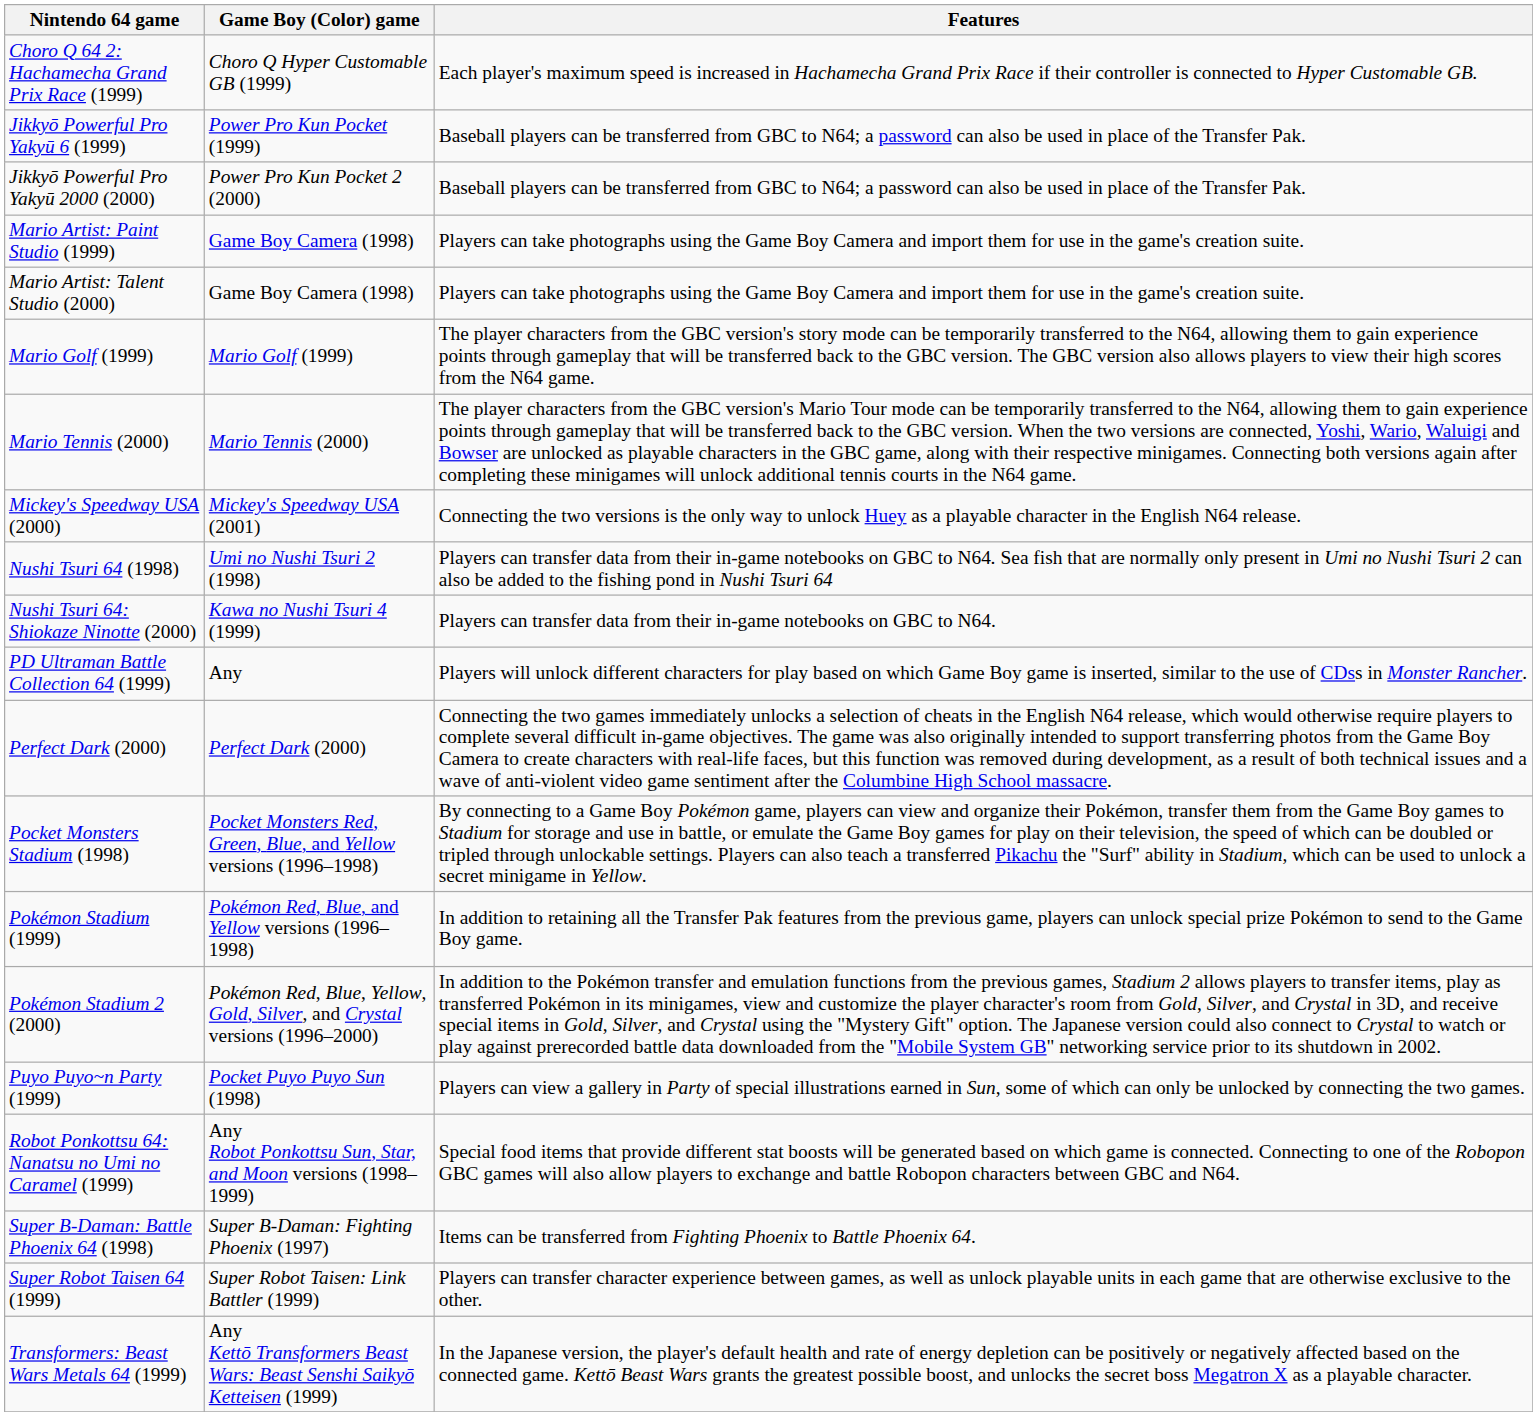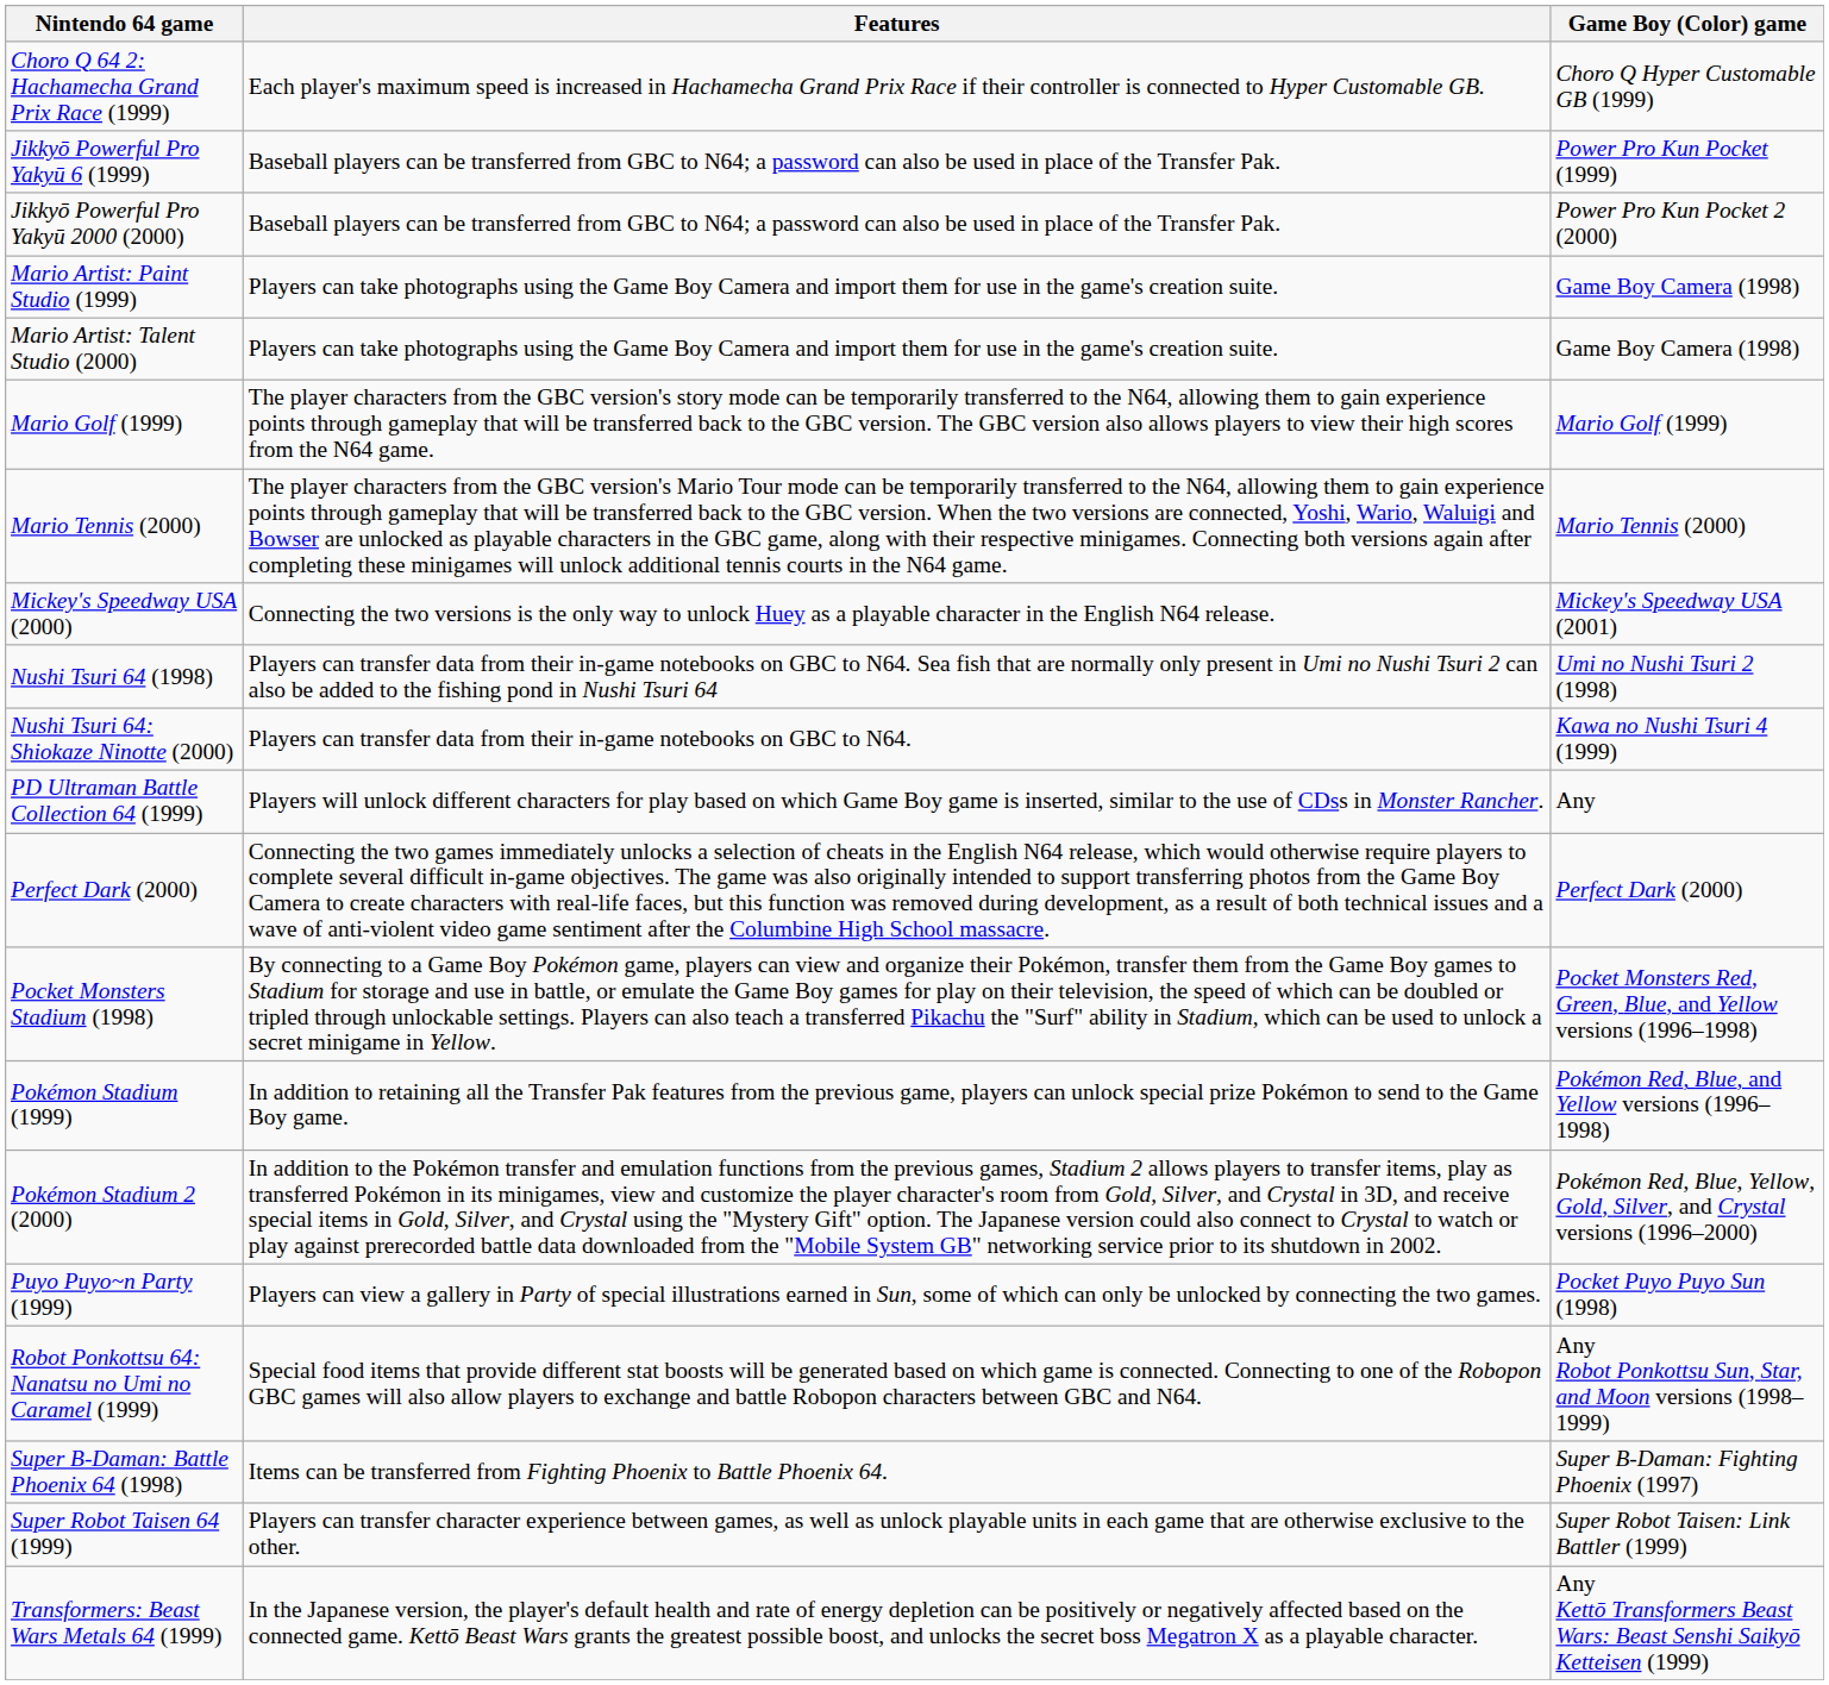 <table class="wikitable" style="margin:auto;">
 <tr>
 <th>Nintendo 64 game</th>
+<th>Features</th>
 <th>Game Boy (Color) game</th>
-<th>Features</th>
 </tr>
 <tr>
 <td><em><a href='#'>Choro Q 64 2: Hachamecha Grand Prix Race</a></em> (1999)</td>
+<td>Each player's maximum speed is increased in <em>Hachamecha Grand Prix Race</em> if their controller is connected to <em>Hyper Customable GB.</em></td>
 <td><em>Choro Q Hyper Customable GB</em> (1999)</td>
-<td>Each player's maximum speed is increased in <em>Hachamecha Grand Prix Race</em> if their controller is connected to <em>Hyper Customable GB.</em></td>
 </tr>
 <tr>
 <td><em><a href='#'>Jikkyō Powerful Pro Yakyū 6</a></em> (1999)</td>
+<td>Baseball players can be transferred from GBC to N64; a <a href='#'>password</a> can also be used in place of the Transfer Pak.</td>
 <td><em><a href='#'>Power Pro Kun Pocket</a></em> (1999)</td>
-<td>Baseball players can be transferred from GBC to N64; a <a href='#'>password</a> can also be used in place of the Transfer Pak.</td>
 </tr>
 <tr>
 <td><em>Jikkyō Powerful Pro Yakyū 2000</em> (2000)</td>
+<td>Baseball players can be transferred from GBC to N64; a password can also be used in place of the Transfer Pak.</td>
 <td><em>Power Pro Kun Pocket 2</em> (2000)</td>
-<td>Baseball players can be transferred from GBC to N64; a password can also be used in place of the Transfer Pak.</td>
 </tr>
 <tr>
 <td><em><a href='#'>Mario Artist: Paint Studio</a></em> (1999)</td>
+<td>Players can take photographs using the Game Boy Camera and import them for use in the game's creation suite.</td>
 <td><a href='#'>Game Boy Camera</a> (1998)</td>
-<td>Players can take photographs using the Game Boy Camera and import them for use in the game's creation suite.</td>
 </tr>
 <tr>
 <td><em>Mario Artist: Talent Studio</em> (2000)</td>
+<td>Players can take photographs using the Game Boy Camera and import them for use in the game's creation suite.</td>
 <td>Game Boy Camera (1998)</td>
-<td>Players can take photographs using the Game Boy Camera and import them for use in the game's creation suite.</td>
 </tr>
 <tr>
 <td><em><a href='#'>Mario Golf</a></em> (1999)</td>
+<td>The player characters from the GBC version's story mode can be temporarily transferred to the N64, allowing them to gain experience points through gameplay that will be transferred back to the GBC version. The GBC version also allows players to view their high scores from the N64 game.</td>
 <td><em><a href='#'>Mario Golf</a></em> (1999)</td>
-<td>The player characters from the GBC version's story mode can be temporarily transferred to the N64, allowing them to gain experience points through gameplay that will be transferred back to the GBC version. The GBC version also allows players to view their high scores from the N64 game.</td>
 </tr>
 <tr>
 <td><em><a href='#'>Mario Tennis</a></em> (2000)</td>
+<td>The player characters  from the GBC version's Mario Tour mode can be temporarily transferred to the N64, allowing them to gain experience points through gameplay that will be transferred back to the GBC version. When the two versions are connected, <a href='#'>Yoshi</a>, <a href='#'>Wario</a>, <a href='#'>Waluigi</a> and <a href='#'>Bowser</a> are unlocked as playable characters in the GBC game, along with their respective minigames. Connecting both versions again after completing these minigames will unlock additional tennis courts in the N64 game.</td>
 <td><em><a href='#'>Mario Tennis</a></em> (2000)</td>
-<td>The player characters  from the GBC version's Mario Tour mode can be temporarily transferred to the N64, allowing them to gain experience points through gameplay that will be transferred back to the GBC version. When the two versions are connected, <a href='#'>Yoshi</a>, <a href='#'>Wario</a>, <a href='#'>Waluigi</a> and <a href='#'>Bowser</a> are unlocked as playable characters in the GBC game, along with their respective minigames. Connecting both versions again after completing these minigames will unlock additional tennis courts in the N64 game.</td>
 </tr>
 <tr>
 <td><em><a href='#'>Mickey's Speedway USA</a></em> (2000)</td>
+<td>Connecting the two versions is the only way to unlock <a href='#'>Huey</a> as a playable character in the English N64 release.</td>
 <td><em><a href='#'>Mickey's Speedway USA</a></em> (2001)</td>
-<td>Connecting the two versions is the only way to unlock <a href='#'>Huey</a> as a playable character in the English N64 release.</td>
 </tr>
 <tr>
 <td><em><a href='#'>Nushi Tsuri 64</a></em> (1998)</td>
+<td>Players can transfer data from their in-game notebooks on GBC to N64<em>.</em> Sea fish that are normally only present in <em>Umi no Nushi Tsuri 2</em> can also be added to the fishing pond in <em>Nushi Tsuri 64</em></td>
 <td><em><a href='#'>Umi no Nushi Tsuri 2</a></em> (1998)</td>
-<td>Players can transfer data from their in-game notebooks on GBC to N64<em>.</em> Sea fish that are normally only present in <em>Umi no Nushi Tsuri 2</em> can also be added to the fishing pond in <em>Nushi Tsuri 64</em></td>
 </tr>
 <tr>
 <td><em><a href='#'>Nushi Tsuri 64: Shiokaze Ninotte</a></em> (2000)</td>
+<td>Players can transfer data from their in-game notebooks on GBC to N64.</td>
 <td><em><a href='#'>Kawa no Nushi Tsuri 4</a></em> (1999)</td>
-<td>Players can transfer data from their in-game notebooks on GBC to N64.</td>
 </tr>
 <tr>
 <td><em><a href='#'>PD Ultraman Battle Collection 64</a></em> (1999)</td>
+<td>Players will unlock different characters for play based on which Game Boy game is inserted, similar to the use of <a href='#'>CDs</a>s in <em><a href='#'>Monster Rancher</a></em>.</td>
 <td>Any</td>
-<td>Players will unlock different characters for play based on which Game Boy game is inserted, similar to the use of <a href='#'>CDs</a>s in <em><a href='#'>Monster Rancher</a></em>.</td>
 </tr>
 <tr>
 <td><em><a href='#'>Perfect Dark</a></em> (2000)</td>
+<td>Connecting the two games immediately unlocks a selection of cheats in the English N64 release, which would otherwise require players to complete several difficult in-game objectives. The game was also originally intended to support transferring photos from the Game Boy Camera to create characters with real-life faces, but this function was removed during development, as a result of both technical issues and a wave of anti-violent video game sentiment after the <a href='#'>Columbine High School massacre</a>.</td>
 <td><em><a href='#'>Perfect Dark</a></em> (2000)</td>
-<td>Connecting the two games immediately unlocks a selection of cheats in the English N64 release, which would otherwise require players to complete several difficult in-game objectives. The game was also originally intended to support transferring photos from the Game Boy Camera to create characters with real-life faces, but this function was removed during development, as a result of both technical issues and a wave of anti-violent video game sentiment after the <a href='#'>Columbine High School massacre</a>.</td>
 </tr>
 <tr>
 <td><em><a href='#'>Pocket Monsters Stadium</a></em> (1998)</td>
+<td>By connecting to a Game Boy <em>Pokémon</em> game, players can view and organize their Pokémon, transfer them from the Game Boy games to <em>Stadium</em> for storage and use in battle, or emulate the Game Boy games for play on their television, the speed of which can be doubled or tripled through unlockable settings. Players can also teach a transferred <a href='#'>Pikachu</a> the "Surf" ability in <em>Stadium</em>, which can be used to unlock a secret minigame in <em>Yellow</em>.</td>
 <td><a href='#'><em>Pocket Monsters Red</em>, <em>Green</em>, <em>Blue</em>, and <em>Yellow</em></a> versions (1996–1998)</td>
-<td>By connecting to a Game Boy <em>Pokémon</em> game, players can view and organize their Pokémon, transfer them from the Game Boy games to <em>Stadium</em> for storage and use in battle, or emulate the Game Boy games for play on their television, the speed of which can be doubled or tripled through unlockable settings. Players can also teach a transferred <a href='#'>Pikachu</a> the "Surf" ability in <em>Stadium</em>, which can be used to unlock a secret minigame in <em>Yellow</em>.</td>
 </tr>
 <tr>
 <td><em><a href='#'>Pokémon Stadium</a></em> (1999)</td>
+<td>In addition to retaining all the Transfer Pak features from the previous game, players can unlock special prize Pokémon to send to the Game Boy game.</td>
 <td><a href='#'><em>Pokémon Red</em>, <em>Blue</em>, and <em>Yellow</em></a> versions (1996–1998)</td>
-<td>In addition to retaining all the Transfer Pak features from the previous game, players can unlock special prize Pokémon to send to the Game Boy game.</td>
 </tr>
 <tr>
 <td><em><a href='#'>Pokémon Stadium 2</a></em> (2000)</td>
+<td>In addition to the Pokémon transfer and emulation functions from the previous games, <em>Stadium 2</em> allows players to transfer items, play as transferred Pokémon in its minigames, view and customize the player character's room from <em>Gold</em>, <em>Silver</em>, and <em>Crystal</em> in 3D, and receive special items in <em>Gold</em>, <em>Silver</em>, and <em>Crystal</em> using the "Mystery Gift" option. The Japanese version could also connect to <em>Crystal</em> to watch or play against prerecorded battle data downloaded from the "<a href='#'>Mobile System GB</a>" networking service prior to its shutdown in 2002.</td>
 <td><em>Pokémon Red</em>, <em>Blue</em>, <em>Yellow</em>, <a href='#'><em>Gold</em>, <em>Silver</em></a>, and <em><a href='#'>Crystal</a></em> versions (1996–2000)</td>
-<td>In addition to the Pokémon transfer and emulation functions from the previous games, <em>Stadium 2</em> allows players to transfer items, play as transferred Pokémon in its minigames, view and customize the player character's room from <em>Gold</em>, <em>Silver</em>, and <em>Crystal</em> in 3D, and receive special items in <em>Gold</em>, <em>Silver</em>, and <em>Crystal</em> using the "Mystery Gift" option. The Japanese version could also connect to <em>Crystal</em> to watch or play against prerecorded battle data downloaded from the "<a href='#'>Mobile System GB</a>" networking service prior to its shutdown in 2002.</td>
 </tr>
 <tr>
 <td><em><a href='#'>Puyo Puyo~n Party</a></em> (1999)</td>
+<td>Players can view a gallery in <em>Party</em> of special illustrations earned in <em>Sun</em>, some of which can only be unlocked by connecting the two games.</td>
 <td><em><a href='#'>Pocket Puyo Puyo Sun</a></em> (1998)</td>
-<td>Players can view a gallery in <em>Party</em> of special illustrations earned in <em>Sun</em>, some of which can only be unlocked by connecting the two games.</td>
 </tr>
 <tr>
 <td><em><a href='#'>Robot Ponkottsu 64: Nanatsu no Umi no Caramel</a></em> (1999)</td>
+<td>Special food items that provide different stat boosts will be generated based on which game is connected. Connecting to one of the <em>Robopon</em> GBC games will also allow players to exchange and battle Robopon characters between GBC and N64.</td>
 <td>Any<br><a href='#'><em>Robot Ponkottsu Sun</em>, <em>Star, and Moon</em></a> versions (1998–1999)</td>
-<td>Special food items that provide different stat boosts will be generated based on which game is connected. Connecting to one of the <em>Robopon</em> GBC games will also allow players to exchange and battle Robopon characters between GBC and N64.</td>
 </tr>
 <tr>
 <td><em><a href='#'>Super B-Daman: Battle Phoenix 64</a></em> (1998)</td>
+<td>Items can be transferred from <em>Fighting Phoenix</em> to <em>Battle Phoenix 64</em>.</td>
 <td><em>Super B-Daman: Fighting Phoenix</em> (1997)</td>
-<td>Items can be transferred from <em>Fighting Phoenix</em> to <em>Battle Phoenix 64</em>.</td>
 </tr>
 <tr>
 <td><em><a href='#'>Super Robot Taisen 64</a></em> (1999)</td>
+<td>Players can transfer character experience between games, as well as unlock playable units in each game that are otherwise exclusive to the other.</td>
 <td><em>Super Robot Taisen: Link Battler</em> (1999)</td>
-<td>Players can transfer character experience between games, as well as unlock playable units in each game that are otherwise exclusive to the other.</td>
 </tr>
 <tr>
 <td><em><a href='#'>Transformers: Beast Wars Metals 64</a></em> (1999)</td>
+<td>In the Japanese version, the player's default health and rate of energy depletion can be positively or negatively affected based on the connected game. <em>Kettō Beast Wars</em> grants the greatest possible boost, and unlocks the secret boss <a href='#'>Megatron X</a> as a playable character.</td>
 <td>Any<br><em><a href='#'>Kettō Transformers Beast Wars: Beast Senshi Saikyō Ketteisen</a></em> (1999)</td>
-<td>In the Japanese version, the player's default health and rate of energy depletion can be positively or negatively affected based on the connected game. <em>Kettō Beast Wars</em> grants the greatest possible boost, and unlocks the secret boss <a href='#'>Megatron X</a> as a playable character.</td>
 </tr>
 </table>
